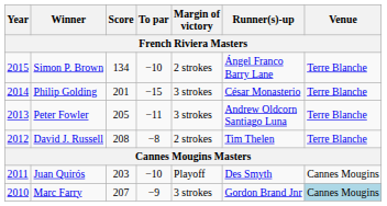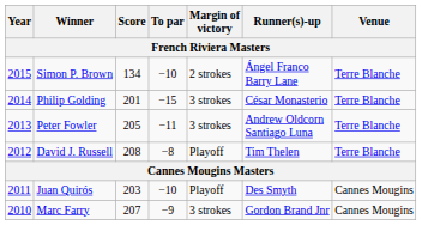 <table class="wikitable" style="font-size:95%">
 <tr>
 <th>Year</th>
 <th>Winner</th>
 <th>Score</th>
 <th>To par</th>
 <th>Margin of<br>victory</th>
 <th>Runner(s)-up</th>
 <th>Venue</th>
 </tr>
 <tr>
 <th colspan=8>French Riviera Masters</th>
 </tr>
 <tr>
 <td><a href='#'>2015</a></td>
 <td> <a href='#'>Simon P. Brown</a></td>
 <td align=center>134</td>
 <td align=center>−10</td>
 <td>2 strokes</td>
 <td> <a href='#'>Ángel Franco</a><br> <a href='#'>Barry Lane</a></td>
 <td><a href='#'>Terre Blanche</a></td>
 </tr>
 <tr>
 <td><a href='#'>2014</a></td>
 <td> <a href='#'>Philip Golding</a></td>
 <td align=center>201</td>
 <td align=center>−15</td>
 <td>3 strokes</td>
 <td> <a href='#'>César Monasterio</a></td>
 <td><a href='#'>Terre Blanche</a></td>
 </tr>
 <tr>
 <td><a href='#'>2013</a></td>
 <td> <a href='#'>Peter Fowler</a></td>
 <td align=center>205</td>
 <td align=center>−11</td>
 <td>3 strokes</td>
 <td> <a href='#'>Andrew Oldcorn</a><br> <a href='#'>Santiago Luna</a></td>
 <td><a href='#'>Terre Blanche</a></td>
 </tr>
 <tr>
 <td><a href='#'>2012</a></td>
 <td> <a href='#'>David J. Russell</a></td>
 <td align=center>208</td>
 <td align=center>−8</td>
-<td>2 strokes</td>
+<td>Playoff</td>
 <td> <a href='#'>Tim Thelen</a></td>
 <td><a href='#'>Terre Blanche</a></td>
 </tr>
 <tr>
 <th colspan=8>Cannes Mougins Masters</th>
 </tr>
 <tr>
 <td><a href='#'>2011</a></td>
 <td> <a href='#'>Juan Quirós</a></td>
 <td align=center>203</td>
 <td align=center>−10</td>
 <td>Playoff</td>
 <td> <a href='#'>Des Smyth</a></td>
 <td>Cannes Mougins</td>
 </tr>
 <tr>
 <td><a href='#'>2010</a></td>
 <td> <a href='#'>Marc Farry</a></td>
 <td align=center>207</td>
 <td align=center>−9</td>
 <td>3 strokes</td>
 <td> <a href='#'>Gordon Brand Jnr</a></td>
-<td style="background: lightblue;">Cannes Mougins</td>
+<td>Cannes Mougins</td>
 </tr>
 </table>
